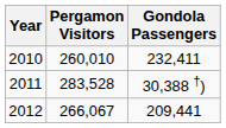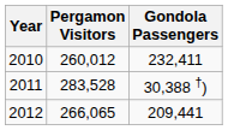 <table class=wikitable>
 <tr>
 <th>Year</th>
 <th>Pergamon<br>Visitors</th>
 <th>Gondola<br>Passengers</th>
 </tr>
 <tr align=center>
 <td>2010</td>
-<td>260,010</td>
+<td>260,012</td>
 <td>232,411</td>
 </tr>
 <tr align=center>
 <td>2011</td>
 <td>283,528</td>
 <td>30,388 <sup>†</sup>)</td>
 </tr>
 <tr align=center>
 <td>2012</td>
-<td>266,067</td>
+<td>266,065</td>
 <td>209,441</td>
 </tr>
 </table>
